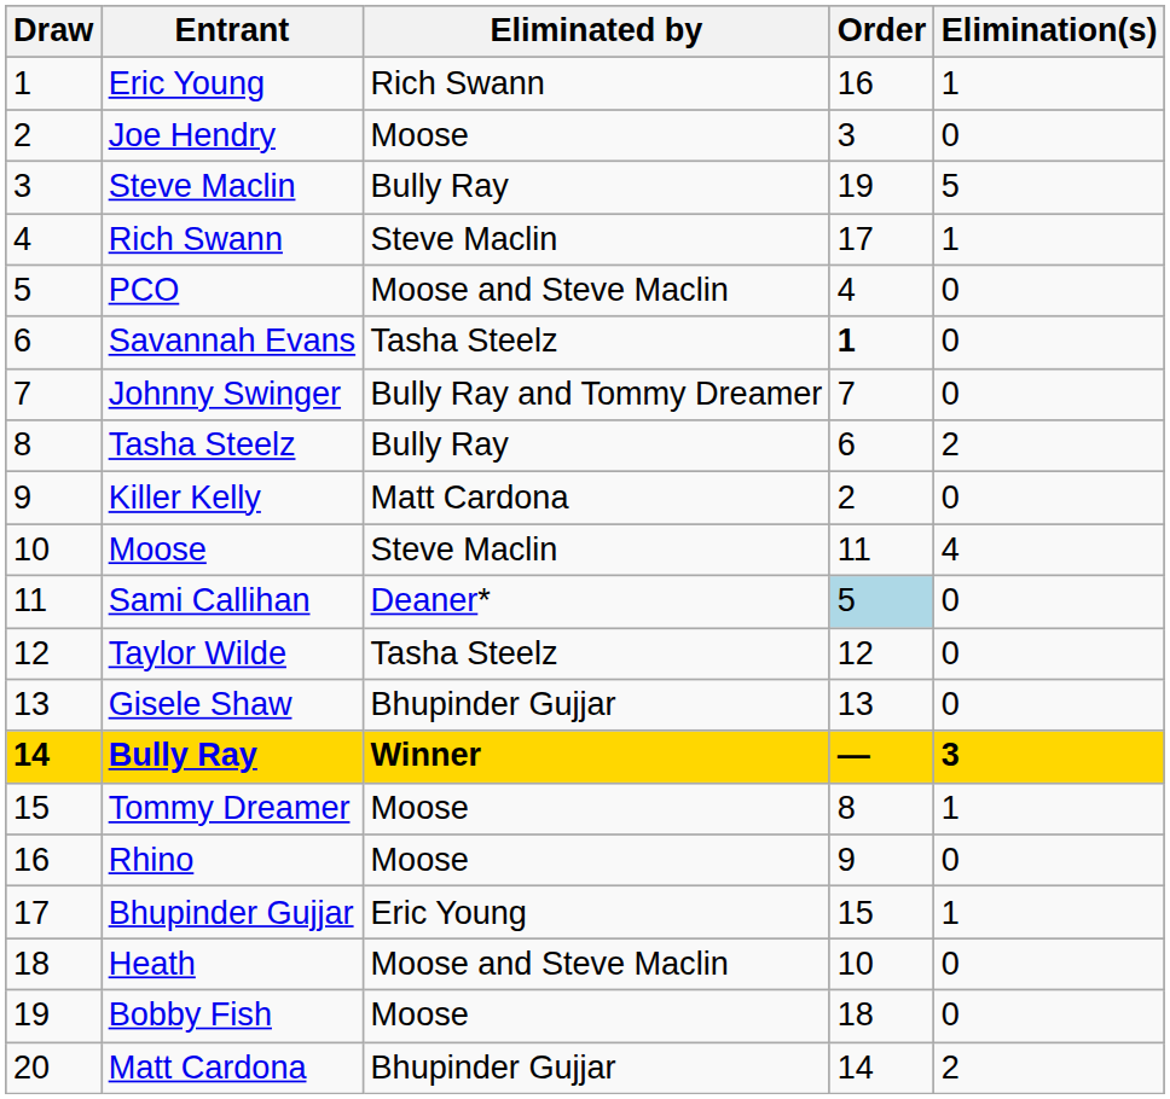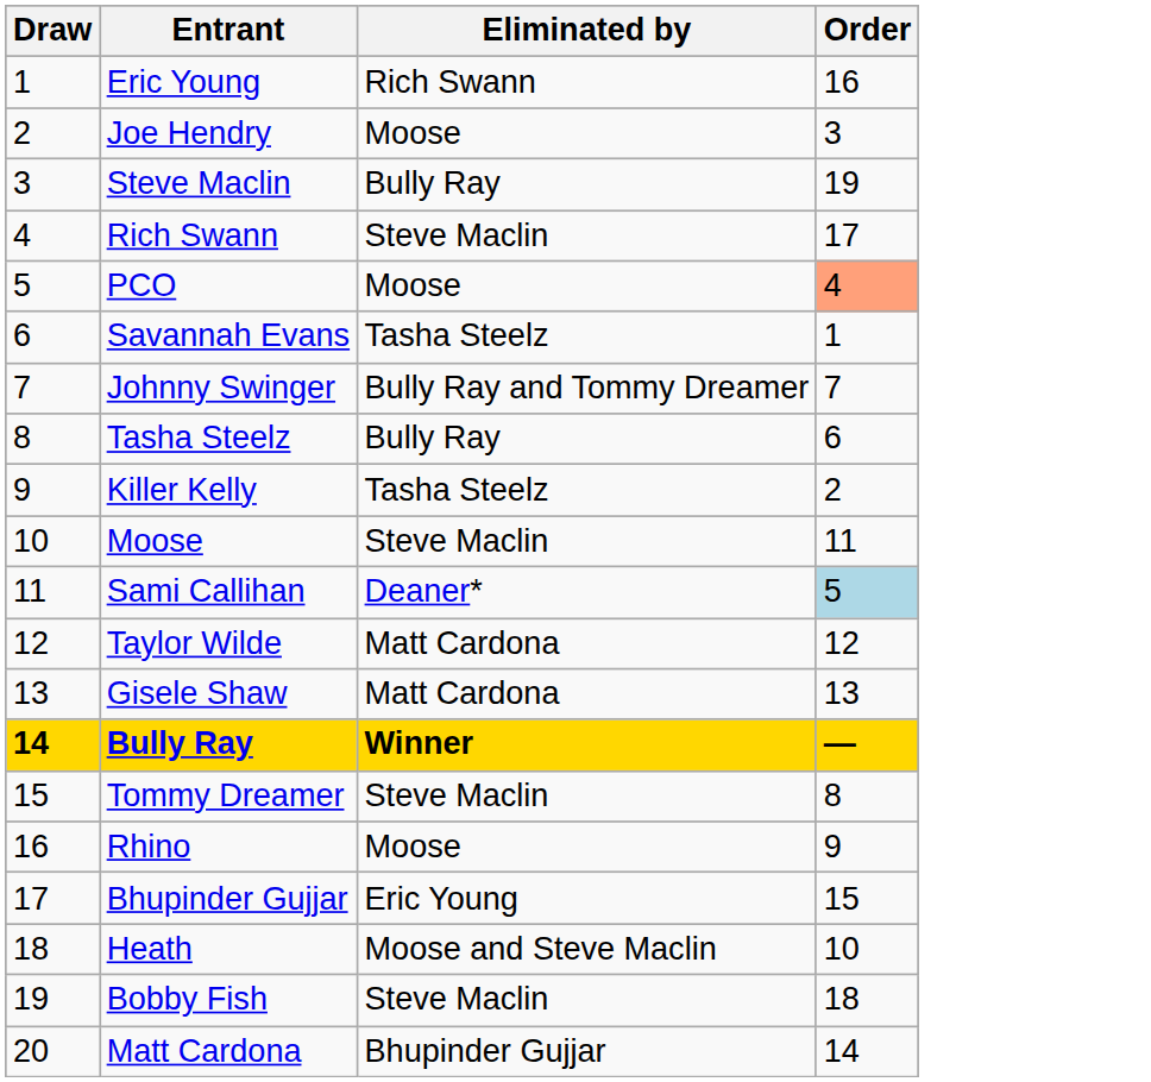 <table class="wikitable">
 <tr>
 <th>Draw</th>
 <th>Entrant</th>
 <th>Eliminated by</th>
 <th>Order</th>
-<th>Elimination(s)</th>
 </tr>
 <tr>
 <td>1</td>
 <td><a href='#'>Eric Young</a></td>
 <td>Rich Swann</td>
 <td>16</td>
-<td>1</td>
 </tr>
 <tr>
 <td>2</td>
 <td><a href='#'>Joe Hendry</a></td>
 <td>Moose</td>
 <td>3</td>
-<td>0</td>
 </tr>
 <tr>
 <td>3</td>
 <td><a href='#'>Steve Maclin</a></td>
 <td>Bully Ray</td>
 <td>19</td>
-<td>5</td>
 </tr>
 <tr>
 <td>4</td>
 <td><a href='#'>Rich Swann</a></td>
 <td>Steve Maclin</td>
 <td>17</td>
-<td>1</td>
 </tr>
 <tr>
 <td>5</td>
 <td><a href='#'>PCO</a></td>
-<td>Moose and Steve Maclin</td>
-<td>4</td>
-<td>0</td>
+<td>Moose</td>
+<td style="background: lightsalmon;">4</td>
 </tr>
 <tr>
 <td>6</td>
 <td><a href='#'>Savannah Evans</a></td>
 <td>Tasha Steelz</td>
-<td><strong>1</strong></td>
-<td>0</td>
+<td>1</td>
 </tr>
 <tr>
 <td>7</td>
 <td><a href='#'>Johnny Swinger</a></td>
 <td>Bully Ray and Tommy Dreamer</td>
 <td>7</td>
-<td>0</td>
 </tr>
 <tr>
 <td>8</td>
 <td><a href='#'>Tasha Steelz</a></td>
 <td>Bully Ray</td>
 <td>6</td>
-<td>2</td>
 </tr>
 <tr>
 <td>9</td>
 <td><a href='#'>Killer Kelly</a></td>
-<td>Matt Cardona</td>
+<td>Tasha Steelz</td>
 <td>2</td>
-<td>0</td>
 </tr>
 <tr>
 <td>10</td>
 <td><a href='#'>Moose</a></td>
 <td>Steve Maclin</td>
 <td>11</td>
-<td>4</td>
 </tr>
 <tr>
 <td>11</td>
 <td><a href='#'>Sami Callihan</a></td>
 <td><a href='#'>Deaner</a>*</td>
 <td style="background: lightblue;">5</td>
-<td>0</td>
 </tr>
 <tr>
 <td>12</td>
 <td><a href='#'>Taylor Wilde</a></td>
-<td>Tasha Steelz</td>
+<td>Matt Cardona</td>
 <td>12</td>
-<td>0</td>
 </tr>
 <tr>
 <td>13</td>
 <td><a href='#'>Gisele Shaw</a></td>
-<td>Bhupinder Gujjar</td>
+<td>Matt Cardona</td>
 <td>13</td>
-<td>0</td>
 </tr>
 <tr style="background: gold;">
 <td><strong>14</strong></td>
 <td><strong><a href='#'>Bully Ray</a></strong></td>
 <td><strong>Winner</strong></td>
 <td><strong>—</strong></td>
-<td><strong>3</strong></td>
 </tr>
 <tr>
 <td>15</td>
 <td><a href='#'>Tommy Dreamer</a></td>
-<td>Moose</td>
+<td>Steve Maclin</td>
 <td>8</td>
-<td>1</td>
 </tr>
 <tr>
 <td>16</td>
 <td><a href='#'>Rhino</a></td>
 <td>Moose</td>
 <td>9</td>
-<td>0</td>
 </tr>
 <tr>
 <td>17</td>
 <td><a href='#'>Bhupinder Gujjar</a></td>
 <td>Eric Young</td>
 <td>15</td>
-<td>1</td>
 </tr>
 <tr>
 <td>18</td>
 <td><a href='#'>Heath</a></td>
 <td>Moose and Steve Maclin</td>
 <td>10</td>
-<td>0</td>
 </tr>
 <tr>
 <td>19</td>
 <td><a href='#'>Bobby Fish</a></td>
-<td>Moose</td>
+<td>Steve Maclin</td>
 <td>18</td>
-<td>0</td>
 </tr>
 <tr>
 <td>20</td>
 <td><a href='#'>Matt Cardona</a></td>
 <td>Bhupinder Gujjar</td>
 <td>14</td>
-<td>2</td>
 </tr>
 </table>
